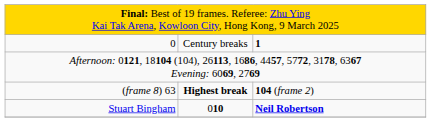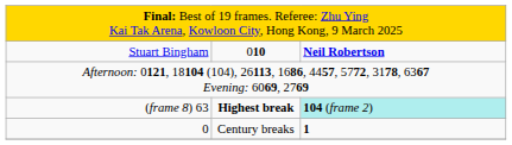 <table class="wikitable" style="font-size: 95%; margin: 1em auto 1em auto;">
 <tr>
 <td colspan="3" align="center" bgcolor="#ffd700"><strong>Final:</strong> Best of 19 frames. Referee: <a href='#'>Zhu Ying</a><br><a href='#'>Kai Tak Arena</a>, <a href='#'>Kowloon City</a>, Hong Kong, 9 March 2025</td>
+</tr>
+<tr>
+<td width="240" align="right"><a href='#'>Stuart Bingham</a> <br></td>
+<td width="100" align="center">0<strong>10</strong></td>
+<td width="240"><strong><a href='#'>Neil Robertson</a></strong> <br></td>
+</tr>
+<tr>
+<td colspan="3" align="center" style="font-size: 100%;"><em>Afternoon:</em> 0<strong>121</strong>, 18<strong>104</strong> (104), 26<strong>113</strong>, 16<strong>86</strong>, 44<strong>57</strong>, 57<strong>72</strong>, 31<strong>78</strong>, 63<strong>67</strong><br><em>Evening:</em> 60<strong>69</strong>, 27<strong>69</strong></td>
+</tr>
+<tr>
+<td align="right">(<em>frame 8</em>) 63</td>
+<td align="center"><strong>Highest break</strong></td>
+<td style="background: paleturquoise;"><strong>104</strong> (<em>frame 2</em>)</td>
 </tr>
 <tr>
 <td align="right">0</td>
 <td align="center">Century breaks</td>
 <td><strong>1</strong></td>
 </tr>
 <tr>
-<td colspan="3" align="center" style="font-size: 100%;"><em>Afternoon:</em> 0<strong>121</strong>, 18<strong>104</strong> (104), 26<strong>113</strong>, 16<strong>86</strong>, 44<strong>57</strong>, 57<strong>72</strong>, 31<strong>78</strong>, 63<strong>67</strong><br><em>Evening:</em> 60<strong>69</strong>, 27<strong>69</strong></td>
-</tr>
-<tr>
-<td align="right">(<em>frame 8</em>) 63</td>
-<td align="center"><strong>Highest break</strong></td>
-<td><strong>104</strong> (<em>frame 2</em>)</td>
-</tr>
-<tr>
-<td width="240" align="right"><a href='#'>Stuart Bingham</a> <br></td>
-<td width="100" align="center">0<strong>10</strong></td>
-<td width="240"><strong><a href='#'>Neil Robertson</a></strong> <br></td>
-</tr>
-<tr>
 </tr>
 </table>
